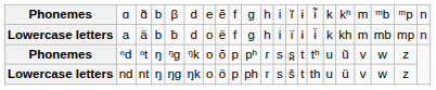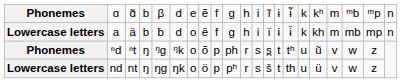 <table class="wikitable" style="text-align: center;">
 <tr>
 <th>Phonemes</th>
 <td>ɑ</td>
 <td>ɑ̃</td>
 <td>b</td>
 <td>β</td>
 <td>d</td>
 <td>e</td>
 <td>ẽ</td>
 <td>f</td>
 <td>g</td>
 <td>h</td>
 <td>i</td>
 <td>ĩ</td>
 <td>ɨ</td>
 <td>ɨ̃</td>
 <td>k</td>
 <td>kʰ</td>
 <td>m</td>
 <td>ᵐb</td>
 <td>ᵐp</td>
 <td>n</td>
 </tr>
 <tr>
 <th>Lowercase letters</th>
 <td>a</td>
 <td>ä</td>
 <td>b</td>
 <td>ƀ</td>
 <td>d</td>
 <td>o</td>
 <td>ë</td>
 <td>f</td>
 <td>g</td>
 <td>h</td>
 <td>i</td>
 <td>ï</td>
 <td>ɨ</td>
 <td>ɨ̈</td>
 <td>k</td>
 <td>kh</td>
 <td>m</td>
 <td>mb</td>
 <td>mp</td>
 <td>n</td>
 </tr>
 <tr>
 <th>Phonemes</th>
 <td>ⁿd</td>
 <td>ⁿt</td>
 <td>ŋ</td>
 <td>ᵑg</td>
 <td>ᵑk</td>
 <td>o</td>
 <td>õ</td>
 <td>p</td>
-<td>pʰ</td>
+<td>ph</td>
 <td>r</td>
 <td>s</td>
 <td>s̪</td>
 <td>t</td>
 <td>tʰ</td>
 <td>u</td>
 <td>ũ</td>
 <td>v</td>
 <td>w</td>
 <td>z</td>
 </tr>
 <tr>
 <th>Lowercase letters</th>
 <td>nd</td>
 <td>nt</td>
 <td>ŋ</td>
 <td>ŋg</td>
 <td>ŋk</td>
 <td>o</td>
 <td>ö</td>
 <td>p</td>
-<td>ph</td>
+<td>pʰ</td>
 <td>r</td>
 <td>s</td>
 <td>š</td>
 <td>t</td>
 <td>th</td>
 <td>u</td>
 <td>ü</td>
 <td>v</td>
 <td>w</td>
 <td>z</td>
 </tr>
 </table>
